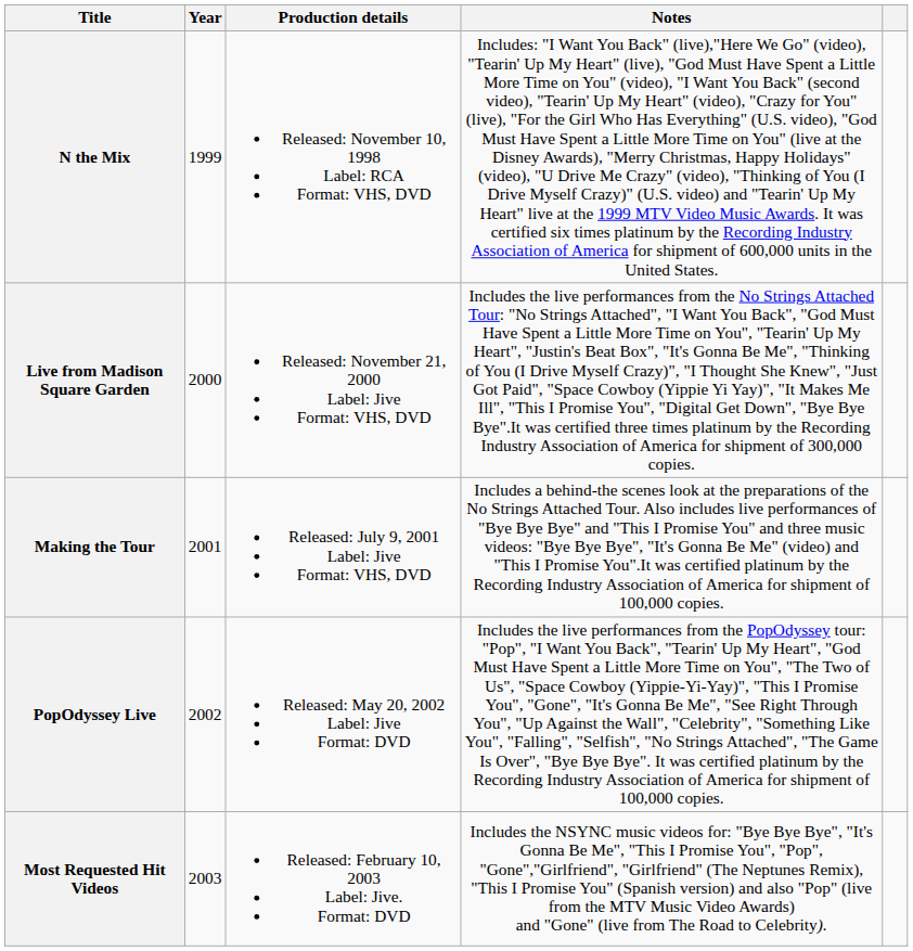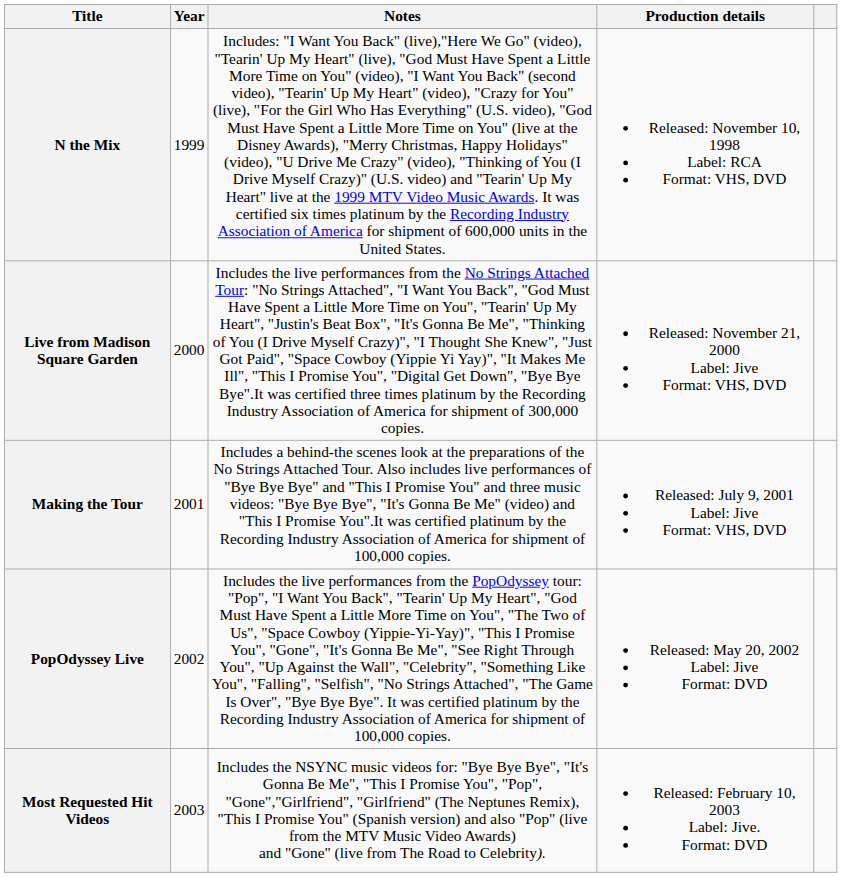 <table class="wikitable plainrowheaders" style="text-align:center;">
 <tr>
 <th scope="col" style="width:15em;">Title</th>
 <th scope="col" style="width:2em;">Year</th>
+<th scope="col" style="width:40em;" class="unsortable">Notes</th>
 <th scope="col" style="width:20em;" class="unsortable">Production details</th>
-<th scope="col" style="width:40em;" class="unsortable">Notes</th>
 <th scope="col" style="width:2em;" class="unsortable"></th>
 </tr>
 <tr>
 <th scope="row"><strong>N the Mix<em></th>
 <td>1999</td>
+<td>Includes: "I Want You Back" (live),"Here We Go" (video), "Tearin' Up My Heart" (live), "God Must Have Spent a Little More Time on You" (video), "I Want You Back" (second video), "Tearin' Up My Heart" (video), "Crazy for You" (live), "For the Girl Who Has Everything" (U.S. video), "God Must Have Spent a Little More Time on You" (live at the Disney Awards), "Merry Christmas, Happy Holidays" (video), "U Drive Me Crazy" (video), "Thinking of You (I Drive Myself Crazy)" (U.S. video) and "Tearin' Up My Heart" live at the <a href='#'>1999 MTV Video Music Awards</a>. It was certified six times platinum by the <a href='#'>Recording Industry Association of America</a> for shipment of 600,000 units in the United States.</td>
 <td><br><ul><li>Released: November 10, 1998</li><li>Label: RCA</li><li>Format: VHS, DVD</li></ul></td>
-<td>Includes: "I Want You Back" (live),"Here We Go" (video), "Tearin' Up My Heart" (live), "God Must Have Spent a Little More Time on You" (video), "I Want You Back" (second video), "Tearin' Up My Heart" (video), "Crazy for You" (live), "For the Girl Who Has Everything" (U.S. video), "God Must Have Spent a Little More Time on You" (live at the Disney Awards), "Merry Christmas, Happy Holidays" (video), "U Drive Me Crazy" (video), "Thinking of You (I Drive Myself Crazy)" (U.S. video) and "Tearin' Up My Heart" live at the <a href='#'>1999 MTV Video Music Awards</a>. It was certified six times platinum by the <a href='#'>Recording Industry Association of America</a> for shipment of 600,000 units in the United States.</td>
 <td></td>
 </tr>
 <tr>
 <th scope="row"></em>Live from Madison Square Garden<em></th>
 <td>2000</td>
+<td>Includes the live performances from the <a href='#'>No Strings Attached Tour</a>: "No Strings Attached", "I Want You Back", "God Must Have Spent a Little More Time on You", "Tearin' Up My Heart", "Justin's Beat Box", "It's Gonna Be Me", "Thinking of You (I Drive Myself Crazy)", "I Thought She Knew", "Just Got Paid", "Space Cowboy (Yippie Yi Yay)", "It Makes Me Ill", "This I Promise You", "Digital Get Down", "Bye Bye Bye".It was certified three times platinum by the Recording Industry Association of America for shipment of 300,000 copies.</td>
 <td><br><ul><li>Released: November 21, 2000</li><li>Label: Jive</li><li>Format: VHS, DVD</li></ul></td>
-<td>Includes the live performances from the <a href='#'>No Strings Attached Tour</a>: "No Strings Attached", "I Want You Back", "God Must Have Spent a Little More Time on You", "Tearin' Up My Heart", "Justin's Beat Box", "It's Gonna Be Me", "Thinking of You (I Drive Myself Crazy)", "I Thought She Knew", "Just Got Paid", "Space Cowboy (Yippie Yi Yay)", "It Makes Me Ill", "This I Promise You", "Digital Get Down", "Bye Bye Bye".It was certified three times platinum by the Recording Industry Association of America for shipment of 300,000 copies.</td>
 <td></td>
 </tr>
 <tr>
 <th scope="row"></em>Making the Tour<em></th>
 <td>2001</td>
+<td>Includes a behind-the scenes look at the preparations of the No Strings Attached Tour. Also includes live performances of "Bye Bye Bye" and "This I Promise You" and three music videos: "Bye Bye Bye", "It's Gonna Be Me" (video) and "This I Promise You".It was certified platinum by the Recording Industry Association of America for shipment of 100,000 copies.</td>
 <td><br><ul><li>Released: July 9, 2001</li><li>Label: Jive</li><li>Format: VHS, DVD</li></ul></td>
-<td>Includes a behind-the scenes look at the preparations of the No Strings Attached Tour. Also includes live performances of "Bye Bye Bye" and "This I Promise You" and three music videos: "Bye Bye Bye", "It's Gonna Be Me" (video) and "This I Promise You".It was certified platinum by the Recording Industry Association of America for shipment of 100,000 copies.</td>
 <td></td>
 </tr>
 <tr>
 <th scope="row"></em>PopOdyssey Live<em></th>
 <td>2002</td>
+<td>Includes the live performances from the <a href='#'>PopOdyssey</a> tour: "Pop", "I Want You Back", "Tearin' Up My Heart", "God Must Have Spent a Little More Time on You", "The Two of Us", "Space Cowboy (Yippie-Yi-Yay)", "This I Promise You", "Gone", "It's Gonna Be Me", "See Right Through You", "Up Against the Wall", "Celebrity", "Something Like You", "Falling", "Selfish", "No Strings Attached", "The Game Is Over", "Bye Bye Bye". It was certified platinum by the Recording Industry Association of America for shipment of 100,000 copies.</td>
 <td><br><ul><li>Released: May 20, 2002</li><li>Label: Jive</li><li>Format: DVD</li></ul></td>
-<td>Includes the live performances from the <a href='#'>PopOdyssey</a> tour: "Pop", "I Want You Back", "Tearin' Up My Heart", "God Must Have Spent a Little More Time on You", "The Two of Us", "Space Cowboy (Yippie-Yi-Yay)", "This I Promise You", "Gone", "It's Gonna Be Me", "See Right Through You", "Up Against the Wall", "Celebrity", "Something Like You", "Falling", "Selfish", "No Strings Attached", "The Game Is Over", "Bye Bye Bye". It was certified platinum by the Recording Industry Association of America for shipment of 100,000 copies.</td>
 <td></td>
 </tr>
 <tr>
 <th scope="row"></em>Most Requested Hit Videos<em></th>
 <td>2003</td>
+<td>Includes the NSYNC music videos for: "Bye Bye Bye", "It's Gonna Be Me", "This I Promise You", "Pop", "Gone","Girlfriend", "Girlfriend" (The Neptunes Remix), "This I Promise You" (Spanish version) and also "Pop" (live from the MTV Music Video Awards)<br>and "Gone" (live from </em>The Road to Celebrity<em>).</td>
 <td><br><ul><li>Released: February 10, 2003</li><li>Label: Jive.</li><li>Format: DVD</li></ul></td>
-<td>Includes the NSYNC music videos for: "Bye Bye Bye", "It's Gonna Be Me", "This I Promise You", "Pop", "Gone","Girlfriend", "Girlfriend" (The Neptunes Remix), "This I Promise You" (Spanish version) and also "Pop" (live from the MTV Music Video Awards)<br>and "Gone" (live from </em>The Road to Celebrity<em>).</td>
 <td></td>
 </tr>
 </table>
